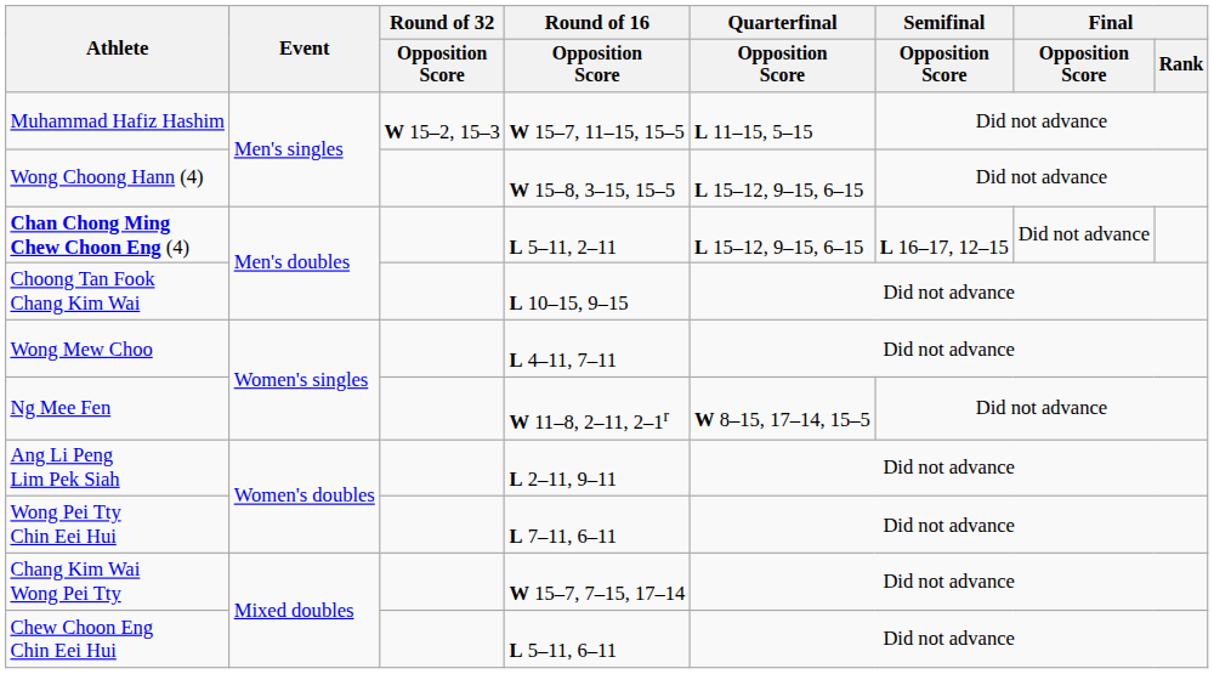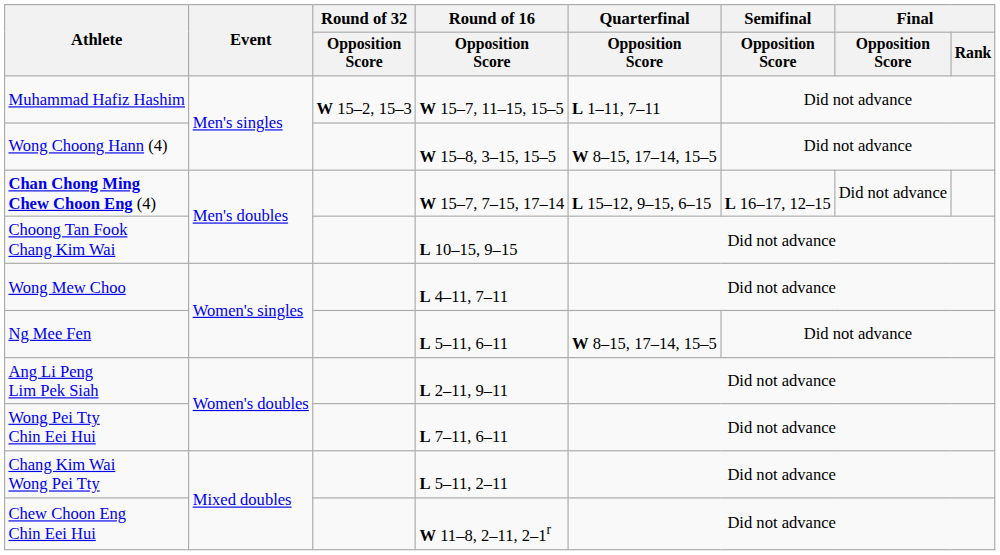 <table class="wikitable" style="font-size:90%">
 <tr>
 <th rowspan=2>Athlete</th>
 <th rowspan=2>Event</th>
 <th>Round of 32</th>
 <th>Round of 16</th>
 <th>Quarterfinal</th>
 <th>Semifinal</th>
 <th colspan=2>Final</th>
 </tr>
 <tr style="font-size:95%">
 <th>Opposition<br>Score</th>
 <th>Opposition<br>Score</th>
 <th>Opposition<br>Score</th>
 <th>Opposition<br>Score</th>
 <th>Opposition<br>Score</th>
 <th>Rank</th>
 </tr>
 <tr>
 <td><a href='#'>Muhammad Hafiz Hashim</a></td>
 <td rowspan=2><a href='#'>Men's singles</a></td>
 <td><br><strong>W</strong> 15–2, 15–3</td>
 <td><br><strong>W</strong> 15–7, 11–15, 15–5</td>
-<td><br><strong>L</strong> 11–15, 5–15</td>
+<td><br><strong>L</strong> 1–11, 7–11</td>
 <td colspan=3 align=center>Did not advance</td>
 </tr>
 <tr>
 <td><a href='#'>Wong Choong Hann</a> (4)</td>
 <td></td>
 <td><br><strong>W</strong> 15–8, 3–15, 15–5</td>
-<td><br><strong>L</strong> 15–12, 9–15, 6–15</td>
+<td><br><strong>W</strong> 8–15, 17–14, 15–5</td>
 <td colspan=3 align=center>Did not advance</td>
 </tr>
 <tr>
 <td><strong><a href='#'>Chan Chong Ming</a><br><a href='#'>Chew Choon Eng</a></strong> (4)</td>
 <td rowspan=2><a href='#'>Men's doubles</a></td>
 <td></td>
-<td><br><strong>L</strong> 5–11, 2–11</td>
+<td><br><strong>W</strong> 15–7, 7–15, 17–14</td>
 <td><br><strong>L</strong> 15–12, 9–15, 6–15</td>
 <td><br><strong>L</strong> 16–17, 12–15</td>
 <td align=center>Did not advance</td>
 <td align=center></td>
 </tr>
 <tr>
 <td><a href='#'>Choong Tan Fook</a><br><a href='#'>Chang Kim Wai</a></td>
 <td></td>
 <td><br><strong>L</strong> 10–15, 9–15</td>
 <td colspan=4 align=center>Did not advance</td>
 </tr>
 <tr>
 <td><a href='#'>Wong Mew Choo</a></td>
 <td rowspan=2><a href='#'>Women's singles</a></td>
 <td></td>
 <td><br><strong>L</strong> 4–11, 7–11</td>
 <td colspan=4 align=center>Did not advance</td>
 </tr>
 <tr>
 <td><a href='#'>Ng Mee Fen</a></td>
 <td></td>
-<td><br><strong>W</strong> 11–8, 2–11, 2–1<sup>r</sup></td>
+<td><br><strong>L</strong> 5–11, 6–11</td>
 <td><br><strong>W</strong> 8–15, 17–14, 15–5</td>
 <td colspan=3 align=center>Did not advance</td>
 </tr>
 <tr>
 <td><a href='#'>Ang Li Peng</a><br><a href='#'>Lim Pek Siah</a></td>
 <td rowspan=2><a href='#'>Women's doubles</a></td>
 <td></td>
 <td><br><strong>L</strong> 2–11, 9–11</td>
 <td colspan=4 align=center>Did not advance</td>
 </tr>
 <tr>
 <td><a href='#'>Wong Pei Tty</a><br><a href='#'>Chin Eei Hui</a></td>
 <td></td>
 <td><br><strong>L</strong> 7–11, 6–11</td>
 <td colspan=4 align=center>Did not advance</td>
 </tr>
 <tr>
 <td><a href='#'>Chang Kim Wai</a><br><a href='#'>Wong Pei Tty</a></td>
 <td rowspan=2><a href='#'>Mixed doubles</a></td>
 <td></td>
-<td><br><strong>W</strong> 15–7, 7–15, 17–14</td>
+<td><br><strong>L</strong> 5–11, 2–11</td>
 <td colspan=4 align=center>Did not advance</td>
 </tr>
 <tr>
 <td><a href='#'>Chew Choon Eng</a><br><a href='#'>Chin Eei Hui</a></td>
 <td></td>
-<td><br><strong>L</strong> 5–11, 6–11</td>
+<td><br><strong>W</strong> 11–8, 2–11, 2–1<sup>r</sup></td>
 <td colspan=4 align=center>Did not advance</td>
 </tr>
 </table>
